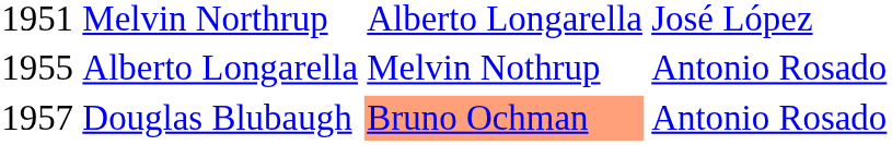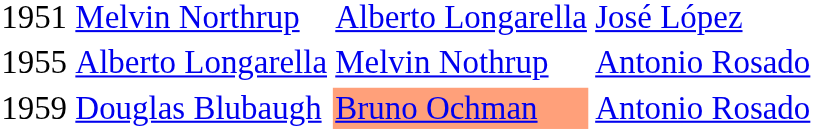 <table>
 <tr>
 <td>1951</td>
 <td><a href='#'>Melvin Northrup</a><br></td>
 <td><a href='#'>Alberto Longarella</a><br></td>
 <td><a href='#'>José López</a><br></td>
 </tr>
 <tr>
 <td>1955</td>
 <td><a href='#'>Alberto Longarella</a><br></td>
 <td><a href='#'>Melvin Nothrup</a><br></td>
 <td><a href='#'>Antonio Rosado</a><br></td>
 </tr>
 <tr>
-<td>1957</td>
+<td>1959</td>
 <td><a href='#'>Douglas Blubaugh</a><br></td>
 <td style="background: lightsalmon;"><a href='#'>Bruno Ochman</a><br></td>
 <td><a href='#'>Antonio Rosado</a><br></td>
 </tr>
 </table>
